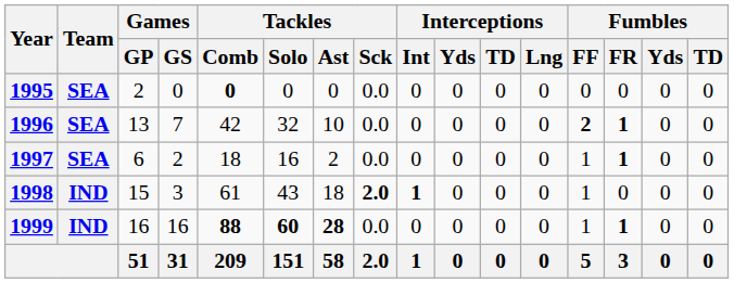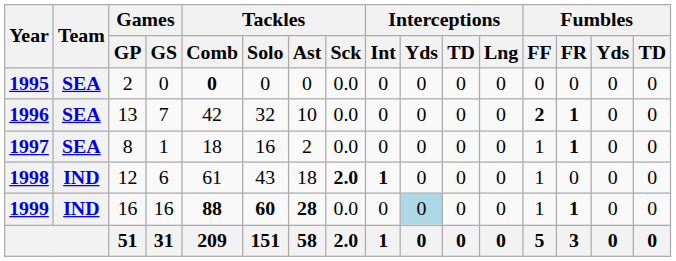 <table class="wikitable" style="text-align:center">
 <tr>
 <th rowspan="2">Year</th>
 <th rowspan="2">Team</th>
 <th colspan="2">Games</th>
 <th colspan="4">Tackles</th>
 <th colspan="4">Interceptions</th>
 <th colspan="4">Fumbles</th>
 </tr>
 <tr>
 <th>GP</th>
 <th>GS</th>
 <th>Comb</th>
 <th>Solo</th>
 <th>Ast</th>
 <th>Sck</th>
 <th>Int</th>
 <th>Yds</th>
 <th>TD</th>
 <th>Lng</th>
 <th>FF</th>
 <th>FR</th>
 <th>Yds</th>
 <th>TD</th>
 </tr>
 <tr>
 <th><a href='#'>1995</a></th>
 <th><a href='#'>SEA</a></th>
 <td>2</td>
 <td>0</td>
 <td><strong>0</strong></td>
 <td>0</td>
 <td>0</td>
 <td>0.0</td>
 <td>0</td>
 <td>0</td>
 <td>0</td>
 <td>0</td>
 <td>0</td>
 <td>0</td>
 <td>0</td>
 <td>0</td>
 </tr>
 <tr>
 <th><a href='#'>1996</a></th>
 <th><a href='#'>SEA</a></th>
 <td>13</td>
 <td>7</td>
 <td>42</td>
 <td>32</td>
 <td>10</td>
 <td>0.0</td>
 <td>0</td>
 <td>0</td>
 <td>0</td>
 <td>0</td>
 <td><strong>2</strong></td>
 <td><strong>1</strong></td>
 <td>0</td>
 <td>0</td>
 </tr>
 <tr>
 <th><a href='#'>1997</a></th>
 <th><a href='#'>SEA</a></th>
-<td>6</td>
-<td>2</td>
+<td>8</td>
+<td>1</td>
 <td>18</td>
 <td>16</td>
 <td>2</td>
 <td>0.0</td>
 <td>0</td>
 <td>0</td>
 <td>0</td>
 <td>0</td>
 <td>1</td>
 <td><strong>1</strong></td>
 <td>0</td>
 <td>0</td>
 </tr>
 <tr>
 <th><a href='#'>1998</a></th>
 <th><a href='#'>IND</a></th>
-<td>15</td>
-<td>3</td>
+<td>12</td>
+<td>6</td>
 <td>61</td>
 <td>43</td>
 <td>18</td>
 <td><strong>2.0</strong></td>
 <td><strong>1</strong></td>
 <td>0</td>
 <td>0</td>
 <td>0</td>
 <td>1</td>
 <td>0</td>
 <td>0</td>
 <td>0</td>
 </tr>
 <tr>
 <th><a href='#'>1999</a></th>
 <th><a href='#'>IND</a></th>
 <td>16</td>
 <td>16</td>
 <td><strong>88</strong></td>
 <td><strong>60</strong></td>
 <td><strong>28</strong></td>
 <td>0.0</td>
 <td>0</td>
-<td>0</td>
+<td style="background: lightblue;">0</td>
 <td>0</td>
 <td>0</td>
 <td>1</td>
 <td><strong>1</strong></td>
 <td>0</td>
 <td>0</td>
 </tr>
 <tr>
 <th colspan="2"></th>
 <th>51</th>
 <th>31</th>
 <th>209</th>
 <th>151</th>
 <th>58</th>
 <th>2.0</th>
 <th>1</th>
 <th>0</th>
 <th>0</th>
 <th>0</th>
 <th>5</th>
 <th>3</th>
 <th>0</th>
 <th>0</th>
 </tr>
 </table>
